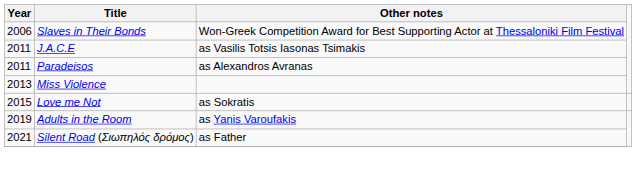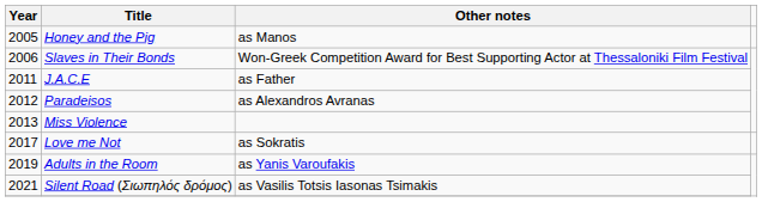 <table class="wikitable sortable">
 <tr>
 <th>Year</th>
 <th>Title</th>
 <th class="unsortable">Other notes</th>
+</tr>
+<tr>
+<td>2005</td>
+<td><em><a href='#'>Honey and the Pig</a></em></td>
+<td>as Manos</td>
+<td></td>
 </tr>
 <tr>
 <td>2006</td>
 <td><em><a href='#'>Slaves in Their Bonds</a></em></td>
 <td>Won-Greek Competition Award for Best Supporting Actor at <a href='#'>Thessaloniki Film Festival</a></td>
 </tr>
 <tr>
 <td>2011</td>
 <td><em><a href='#'>J.A.C.E</a></em></td>
-<td>as Vasilis Totsis  Iasonas Tsimakis</td>
+<td>as Father</td>
 </tr>
 <tr>
-<td>2011</td>
+<td>2012</td>
 <td><em><a href='#'>Paradeisos</a></em></td>
 <td>as Alexandros Avranas</td>
 </tr>
 <tr>
 <td>2013</td>
 <td><em><a href='#'>Miss Violence</a></em></td>
 <td></td>
 </tr>
 <tr>
-<td>2015</td>
+<td>2017</td>
 <td><em><a href='#'>Love me Not</a></em></td>
 <td>as Sokratis</td>
 <td></td>
 </tr>
 <tr>
 <td>2019</td>
 <td><em><a href='#'>Adults in the Room</a></em></td>
 <td>as <a href='#'>Yanis Varoufakis</a></td>
 </tr>
 <tr>
 <td>2021</td>
 <td><em><a href='#'>Silent Road</a></em> (<em>Σιωπηλός δρόμος</em>)</td>
-<td>as Father</td>
+<td>as Vasilis Totsis  Iasonas Tsimakis</td>
 </tr>
 <tr>
 </tr>
 </table>
